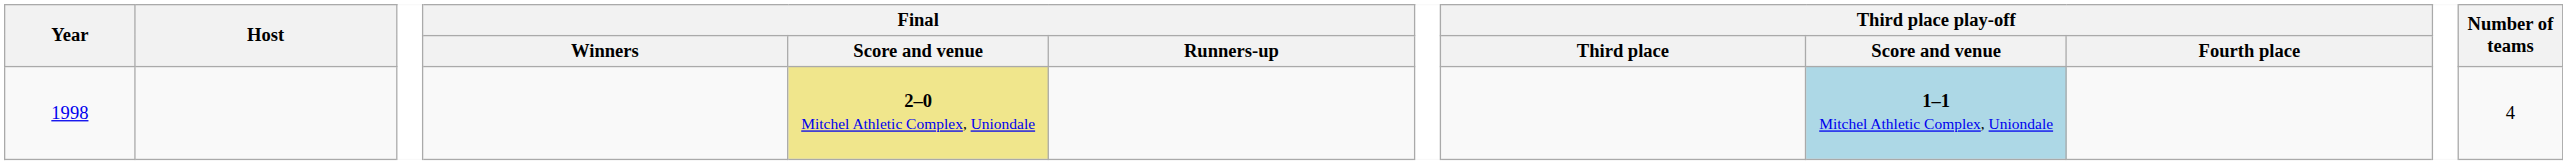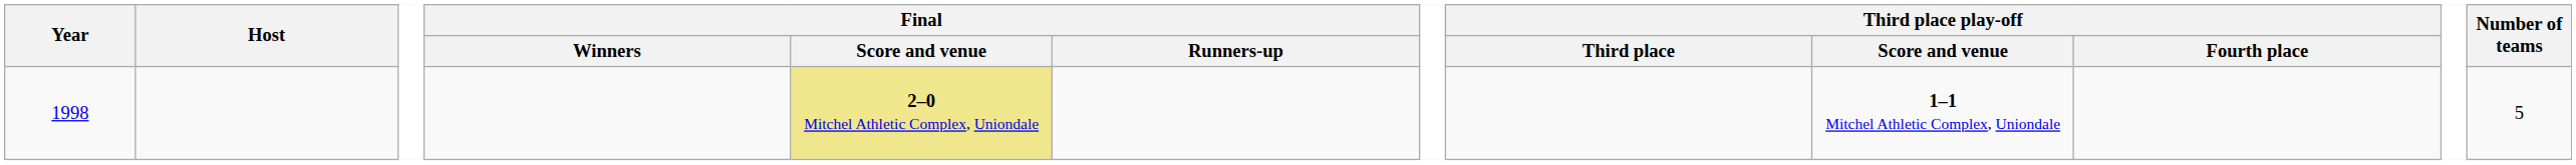 <table class="wikitable" style="font-size: 90%; text-align: center; width: 100%;">
 <tr>
 <th rowspan="2" width="5%">Year</th>
 <th rowspan="2" width="10%">Host</th>
 <td rowspan="21" width="1%" style="background-color:#ffffff;border-top-style:hidden;border-bottom-style:hidden;"></td>
 <th colspan="3">Final</th>
 <td rowspan="21" width="1%" style="background-color:#ffffff;border-top-style:hidden;border-bottom-style:hidden;"></td>
 <th colspan="3">Third place play-off</th>
 <td rowspan="21" width="1%" style="background-color:#ffffff;border-top-style:hidden;border-bottom-style:hidden;"></td>
 <th rowspan="2" width="4%">Number of teams</th>
 </tr>
 <tr>
 <th width="14%">Winners</th>
 <th width="10%">Score and venue</th>
 <th width="14%">Runners-up</th>
 <th width="14%">Third place</th>
 <th width="10%">Score and venue</th>
 <th width="14%">Fourth place</th>
 </tr>
 <tr style="height: 5em;">
 <td><a href='#'>1998</a></td>
 <td align="left"></td>
 <td><strong></strong></td>
 <td style="background: khaki;"><strong>2–0</strong><br><small><a href='#'>Mitchel Athletic Complex</a>, <a href='#'>Uniondale</a></small></td>
 <td></td>
 <td></td>
-<td style="background: lightblue;"><strong>1–1</strong> <br><small><a href='#'>Mitchel Athletic Complex</a>, <a href='#'>Uniondale</a></small></td>
+<td><strong>1–1</strong> <br><small><a href='#'>Mitchel Athletic Complex</a>, <a href='#'>Uniondale</a></small></td>
 <td></td>
-<td>4</td>
+<td>5</td>
 </tr>
 </table>
